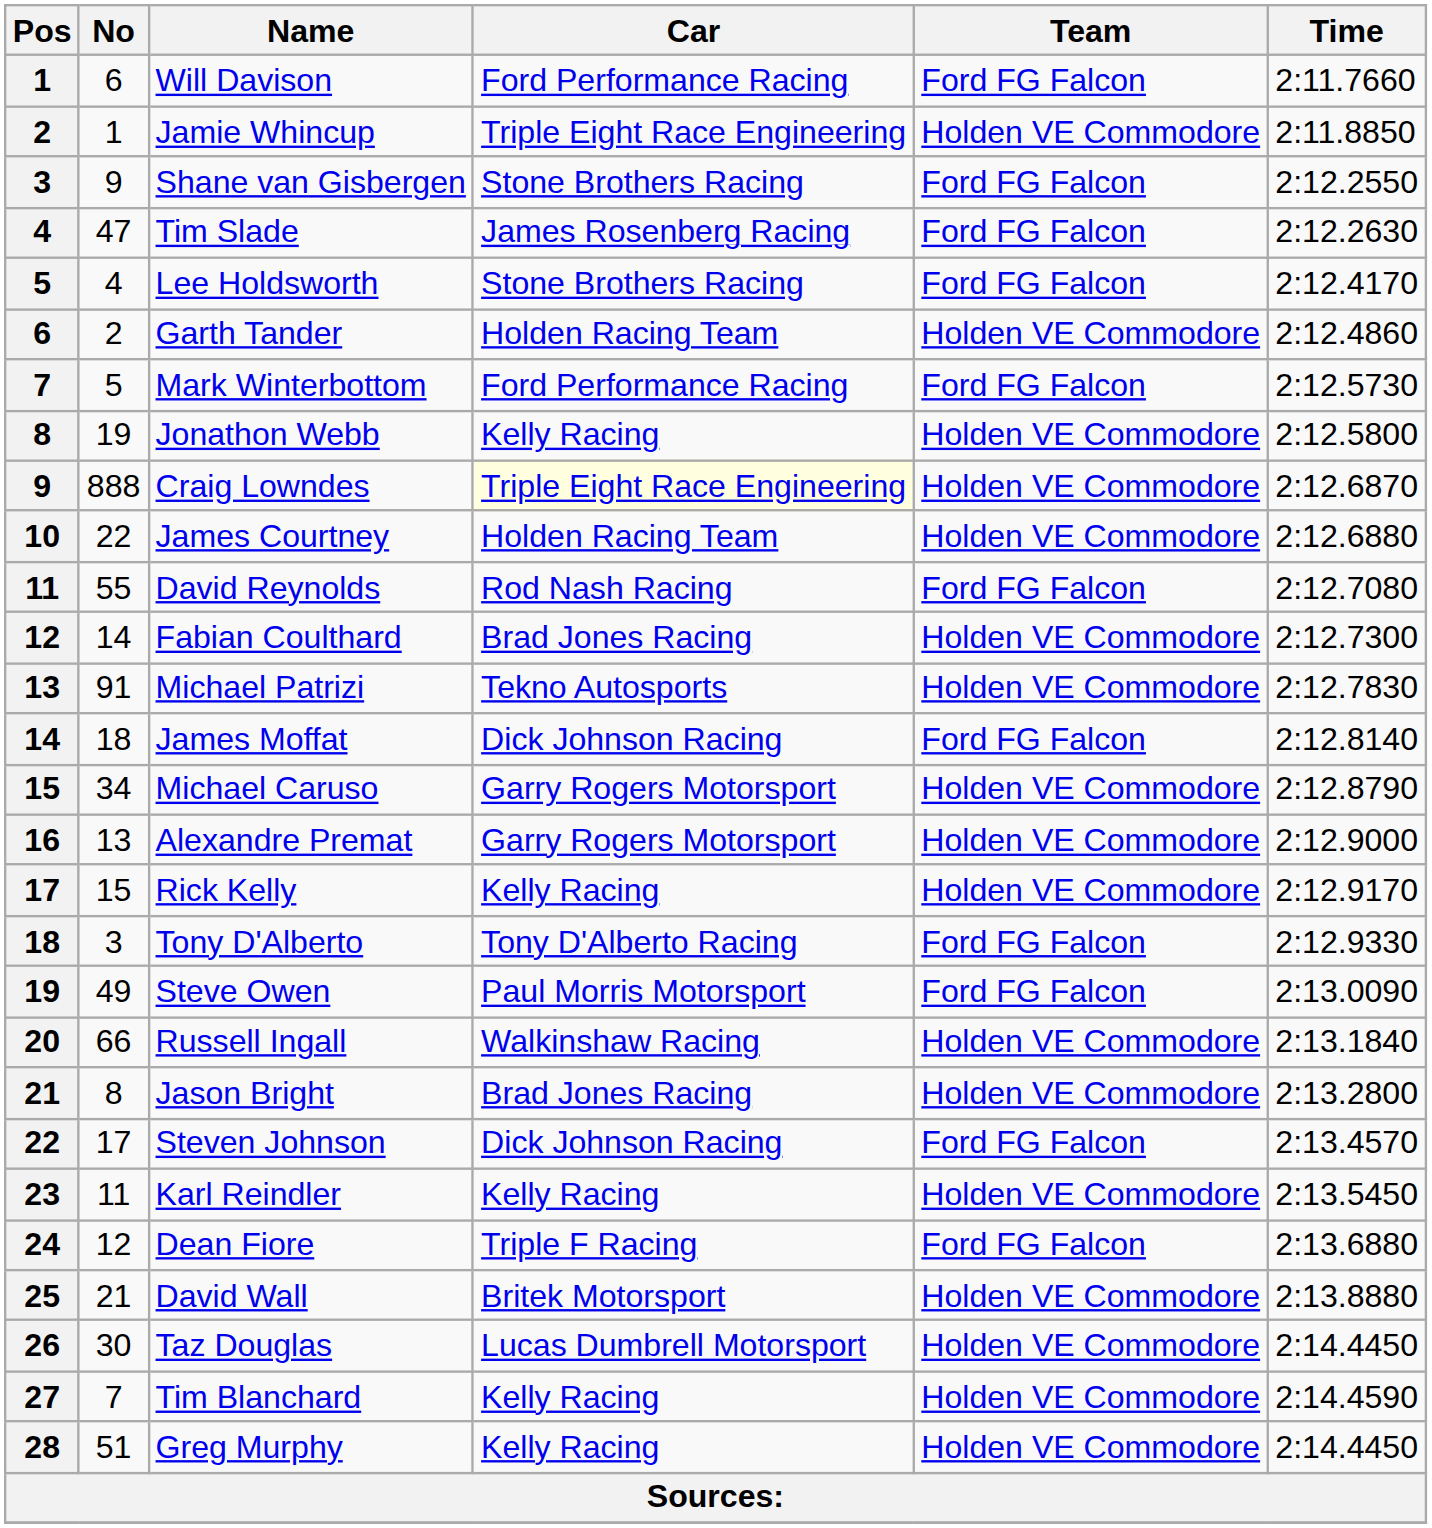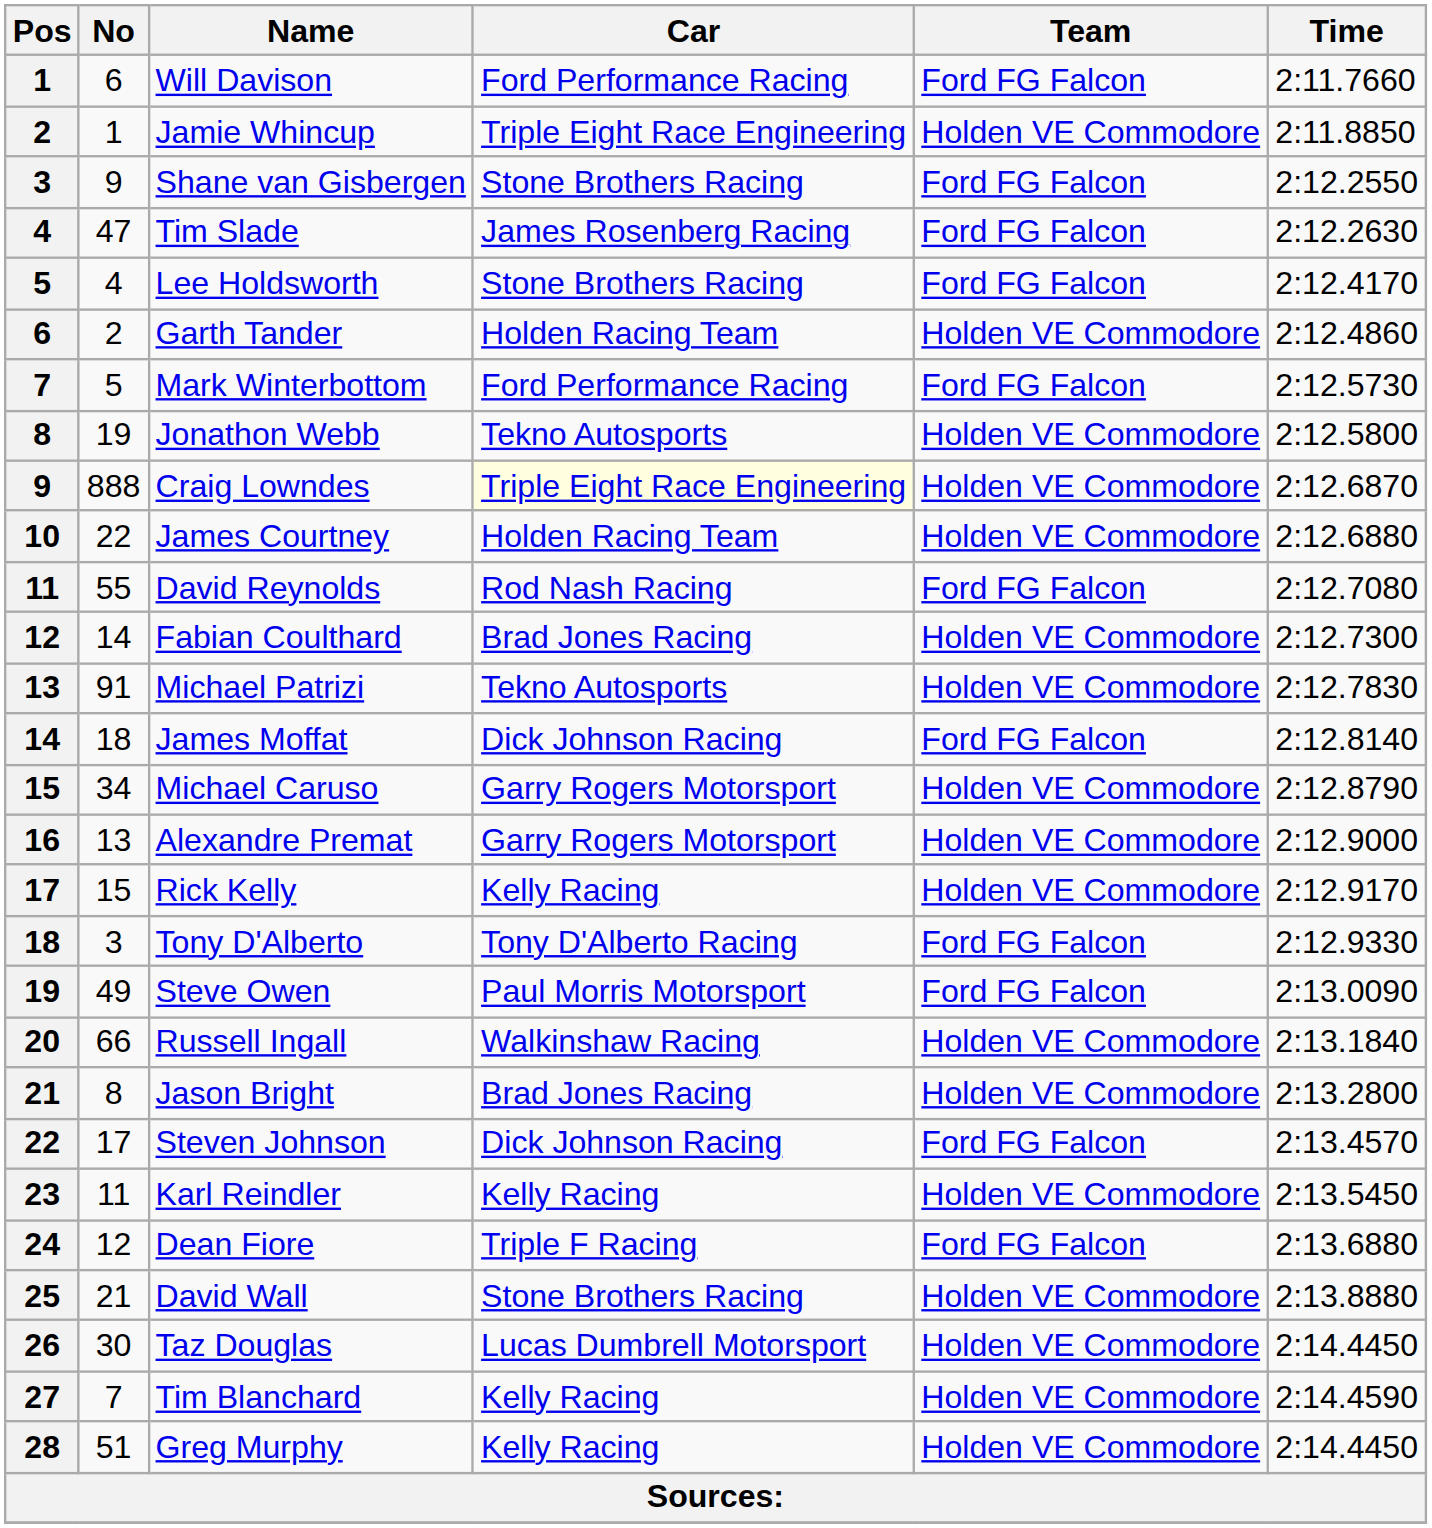 <table class="wikitable" style="font-size: 85%;">
 <tr>
 <th>Pos</th>
 <th>No</th>
 <th>Name</th>
 <th>Car</th>
 <th>Team</th>
 <th>Time</th>
 </tr>
 <tr>
 <th>1</th>
 <td align="center">6</td>
 <td> <a href='#'>Will Davison</a></td>
 <td><a href='#'>Ford Performance Racing</a></td>
 <td><a href='#'>Ford FG Falcon</a></td>
 <td>2:11.7660</td>
 </tr>
 <tr>
 <th>2</th>
 <td align="center">1</td>
 <td> <a href='#'>Jamie Whincup</a></td>
 <td><a href='#'>Triple Eight Race Engineering</a></td>
 <td><a href='#'>Holden VE Commodore</a></td>
 <td>2:11.8850</td>
 </tr>
 <tr>
 <th>3</th>
 <td align="center">9</td>
 <td> <a href='#'>Shane van Gisbergen</a></td>
 <td><a href='#'>Stone Brothers Racing</a></td>
 <td><a href='#'>Ford FG Falcon</a></td>
 <td>2:12.2550</td>
 </tr>
 <tr>
 <th>4</th>
 <td align="center">47</td>
 <td> <a href='#'>Tim Slade</a></td>
 <td><a href='#'>James Rosenberg Racing</a></td>
 <td><a href='#'>Ford FG Falcon</a></td>
 <td>2:12.2630</td>
 </tr>
 <tr>
 <th>5</th>
 <td align="center">4</td>
 <td> <a href='#'>Lee Holdsworth</a></td>
 <td><a href='#'>Stone Brothers Racing</a></td>
 <td><a href='#'>Ford FG Falcon</a></td>
 <td>2:12.4170</td>
 </tr>
 <tr>
 <th>6</th>
 <td align="center">2</td>
 <td> <a href='#'>Garth Tander</a></td>
 <td><a href='#'>Holden Racing Team</a></td>
 <td><a href='#'>Holden VE Commodore</a></td>
 <td>2:12.4860</td>
 </tr>
 <tr>
 <th>7</th>
 <td align="center">5</td>
 <td> <a href='#'>Mark Winterbottom</a></td>
 <td><a href='#'>Ford Performance Racing</a></td>
 <td><a href='#'>Ford FG Falcon</a></td>
 <td>2:12.5730</td>
 </tr>
 <tr>
 <th>8</th>
 <td align="center">19</td>
 <td> <a href='#'>Jonathon Webb</a></td>
-<td><a href='#'>Kelly Racing</a></td>
+<td><a href='#'>Tekno Autosports</a></td>
 <td><a href='#'>Holden VE Commodore</a></td>
 <td>2:12.5800</td>
 </tr>
 <tr>
 <th>9</th>
 <td align="center">888</td>
 <td> <a href='#'>Craig Lowndes</a></td>
 <td style="background: lightyellow;"><a href='#'>Triple Eight Race Engineering</a></td>
 <td><a href='#'>Holden VE Commodore</a></td>
 <td>2:12.6870</td>
 </tr>
 <tr>
 <th>10</th>
 <td align="center">22</td>
 <td> <a href='#'>James Courtney</a></td>
 <td><a href='#'>Holden Racing Team</a></td>
 <td><a href='#'>Holden VE Commodore</a></td>
 <td>2:12.6880</td>
 </tr>
 <tr>
 <th>11</th>
 <td align="center">55</td>
 <td> <a href='#'>David Reynolds</a></td>
 <td><a href='#'>Rod Nash Racing</a></td>
 <td><a href='#'>Ford FG Falcon</a></td>
 <td>2:12.7080</td>
 </tr>
 <tr>
 <th>12</th>
 <td align="center">14</td>
 <td> <a href='#'>Fabian Coulthard</a></td>
 <td><a href='#'>Brad Jones Racing</a></td>
 <td><a href='#'>Holden VE Commodore</a></td>
 <td>2:12.7300</td>
 </tr>
 <tr>
 <th>13</th>
 <td align="center">91</td>
 <td> <a href='#'>Michael Patrizi</a></td>
 <td><a href='#'>Tekno Autosports</a></td>
 <td><a href='#'>Holden VE Commodore</a></td>
 <td>2:12.7830</td>
 </tr>
 <tr>
 <th>14</th>
 <td align="center">18</td>
 <td> <a href='#'>James Moffat</a></td>
 <td><a href='#'>Dick Johnson Racing</a></td>
 <td><a href='#'>Ford FG Falcon</a></td>
 <td>2:12.8140</td>
 </tr>
 <tr>
 <th>15</th>
 <td align="center">34</td>
 <td> <a href='#'>Michael Caruso</a></td>
 <td><a href='#'>Garry Rogers Motorsport</a></td>
 <td><a href='#'>Holden VE Commodore</a></td>
 <td>2:12.8790</td>
 </tr>
 <tr>
 <th>16</th>
 <td align="center">13</td>
 <td> <a href='#'>Alexandre Premat</a></td>
 <td><a href='#'>Garry Rogers Motorsport</a></td>
 <td><a href='#'>Holden VE Commodore</a></td>
 <td>2:12.9000</td>
 </tr>
 <tr>
 <th>17</th>
 <td align="center">15</td>
 <td> <a href='#'>Rick Kelly</a></td>
 <td><a href='#'>Kelly Racing</a></td>
 <td><a href='#'>Holden VE Commodore</a></td>
 <td>2:12.9170</td>
 </tr>
 <tr>
 <th>18</th>
 <td align="center">3</td>
 <td> <a href='#'>Tony D'Alberto</a></td>
 <td><a href='#'>Tony D'Alberto Racing</a></td>
 <td><a href='#'>Ford FG Falcon</a></td>
 <td>2:12.9330</td>
 </tr>
 <tr>
 <th>19</th>
 <td align="center">49</td>
 <td> <a href='#'>Steve Owen</a></td>
 <td><a href='#'>Paul Morris Motorsport</a></td>
 <td><a href='#'>Ford FG Falcon</a></td>
 <td>2:13.0090</td>
 </tr>
 <tr>
 <th>20</th>
 <td align="center">66</td>
 <td> <a href='#'>Russell Ingall</a></td>
 <td><a href='#'>Walkinshaw Racing</a></td>
 <td><a href='#'>Holden VE Commodore</a></td>
 <td>2:13.1840</td>
 </tr>
 <tr>
 <th>21</th>
 <td align="center">8</td>
 <td> <a href='#'>Jason Bright</a></td>
 <td><a href='#'>Brad Jones Racing</a></td>
 <td><a href='#'>Holden VE Commodore</a></td>
 <td>2:13.2800</td>
 </tr>
 <tr>
 <th>22</th>
 <td align="center">17</td>
 <td> <a href='#'>Steven Johnson</a></td>
 <td><a href='#'>Dick Johnson Racing</a></td>
 <td><a href='#'>Ford FG Falcon</a></td>
 <td>2:13.4570</td>
 </tr>
 <tr>
 <th>23</th>
 <td align="center">11</td>
 <td> <a href='#'>Karl Reindler</a></td>
 <td><a href='#'>Kelly Racing</a></td>
 <td><a href='#'>Holden VE Commodore</a></td>
 <td>2:13.5450</td>
 </tr>
 <tr>
 <th>24</th>
 <td align="center">12</td>
 <td> <a href='#'>Dean Fiore</a></td>
 <td><a href='#'>Triple F Racing</a></td>
 <td><a href='#'>Ford FG Falcon</a></td>
 <td>2:13.6880</td>
 </tr>
 <tr>
 <th>25</th>
 <td align="center">21</td>
 <td> <a href='#'>David Wall</a></td>
-<td><a href='#'>Britek Motorsport</a></td>
+<td><a href='#'>Stone Brothers Racing</a></td>
 <td><a href='#'>Holden VE Commodore</a></td>
 <td>2:13.8880</td>
 </tr>
 <tr>
 <th>26</th>
 <td align="center">30</td>
 <td> <a href='#'>Taz Douglas</a></td>
 <td><a href='#'>Lucas Dumbrell Motorsport</a></td>
 <td><a href='#'>Holden VE Commodore</a></td>
 <td>2:14.4450</td>
 </tr>
 <tr>
 <th>27</th>
 <td align="center">7</td>
 <td> <a href='#'>Tim Blanchard</a></td>
 <td><a href='#'>Kelly Racing</a></td>
 <td><a href='#'>Holden VE Commodore</a></td>
 <td>2:14.4590</td>
 </tr>
 <tr>
 <th>28</th>
 <td align="center">51</td>
 <td> <a href='#'>Greg Murphy</a></td>
 <td><a href='#'>Kelly Racing</a></td>
 <td><a href='#'>Holden VE Commodore</a></td>
 <td>2:14.4450</td>
 </tr>
 <tr>
 <th colspan="6">Sources:</th>
 </tr>
 <tr>
 </tr>
 </table>
